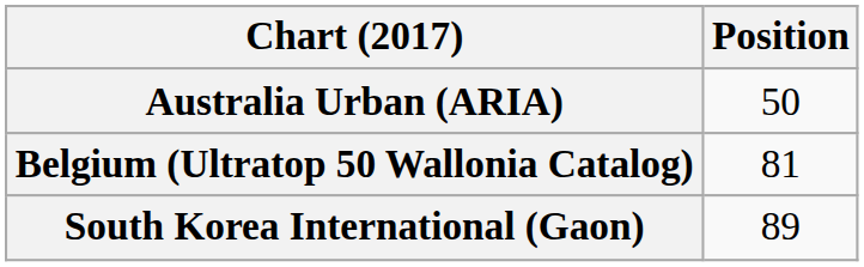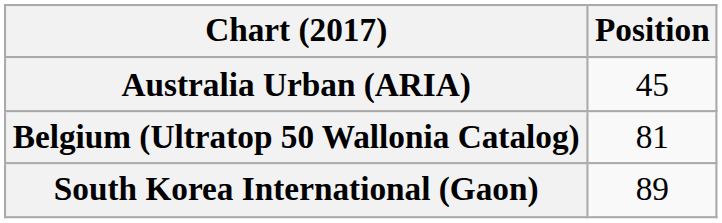 <table class="wikitable sortable plainrowheaders" style="text-align:center">
 <tr>
 <th scope="col">Chart (2017)</th>
 <th scope="col">Position</th>
 </tr>
 <tr>
 <th scope="row">Australia Urban (ARIA)</th>
-<td style="text-align:center;">50</td>
+<td style="text-align:center;">45</td>
 </tr>
 <tr>
 <th scope="row">Belgium (Ultratop 50 Wallonia Catalog)</th>
 <td style="text-align:center;">81</td>
 </tr>
 <tr>
 <th scope="row">South Korea International (Gaon)</th>
 <td style="text-align:center;">89</td>
 </tr>
 </table>
